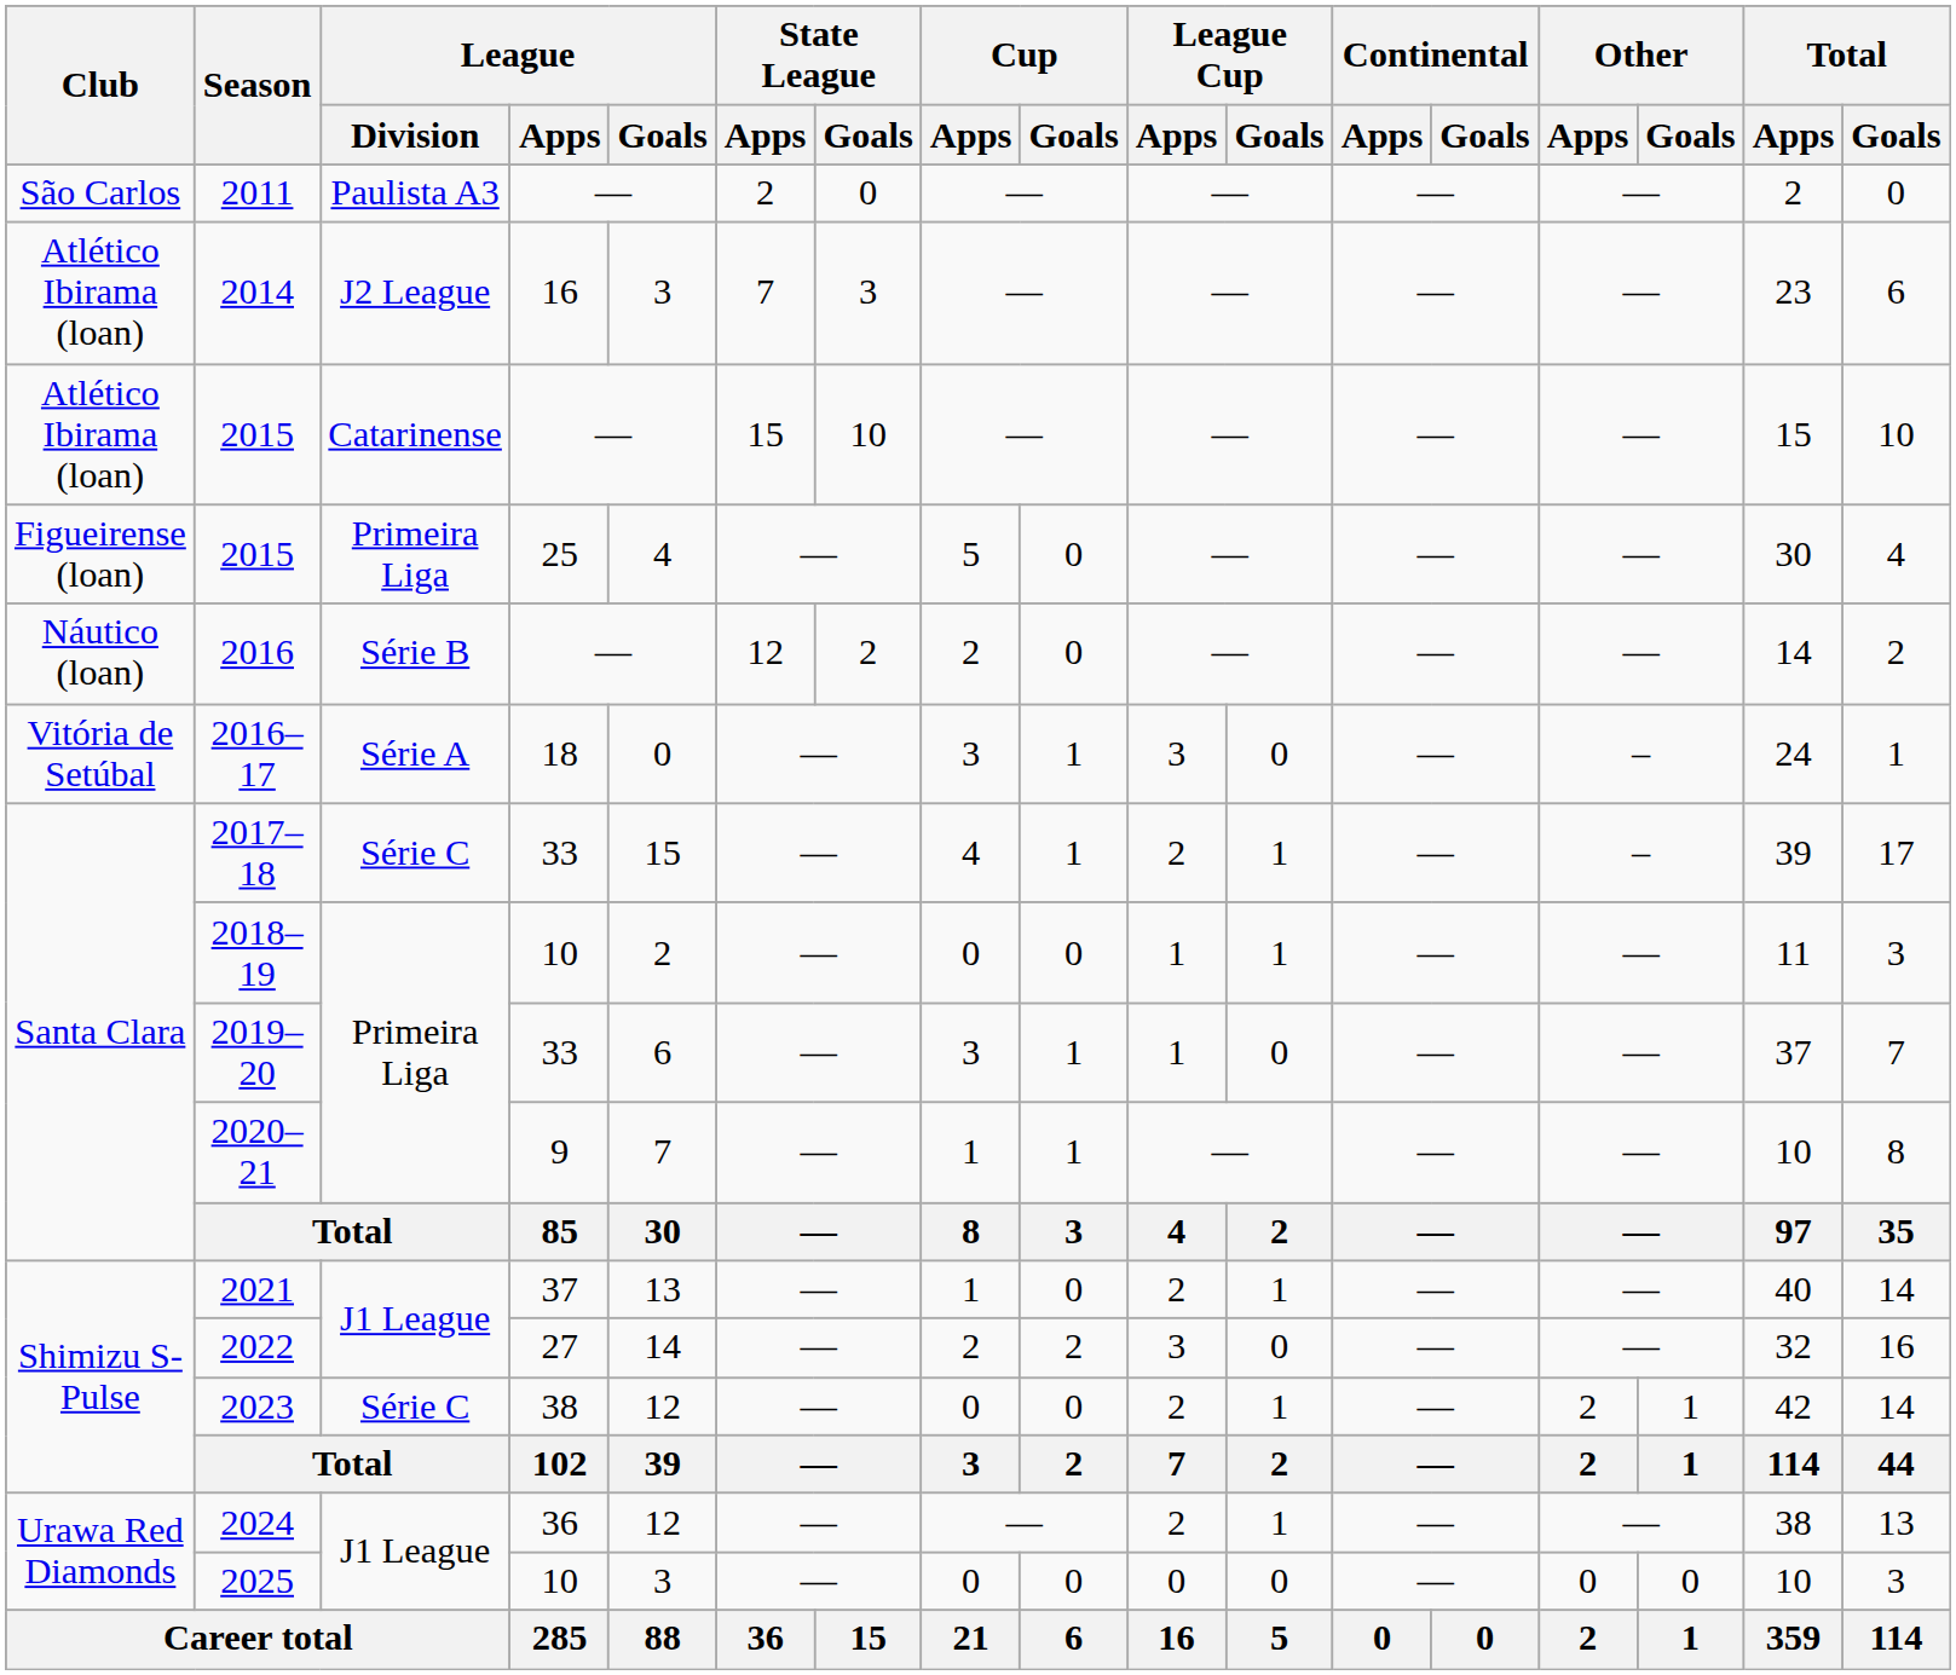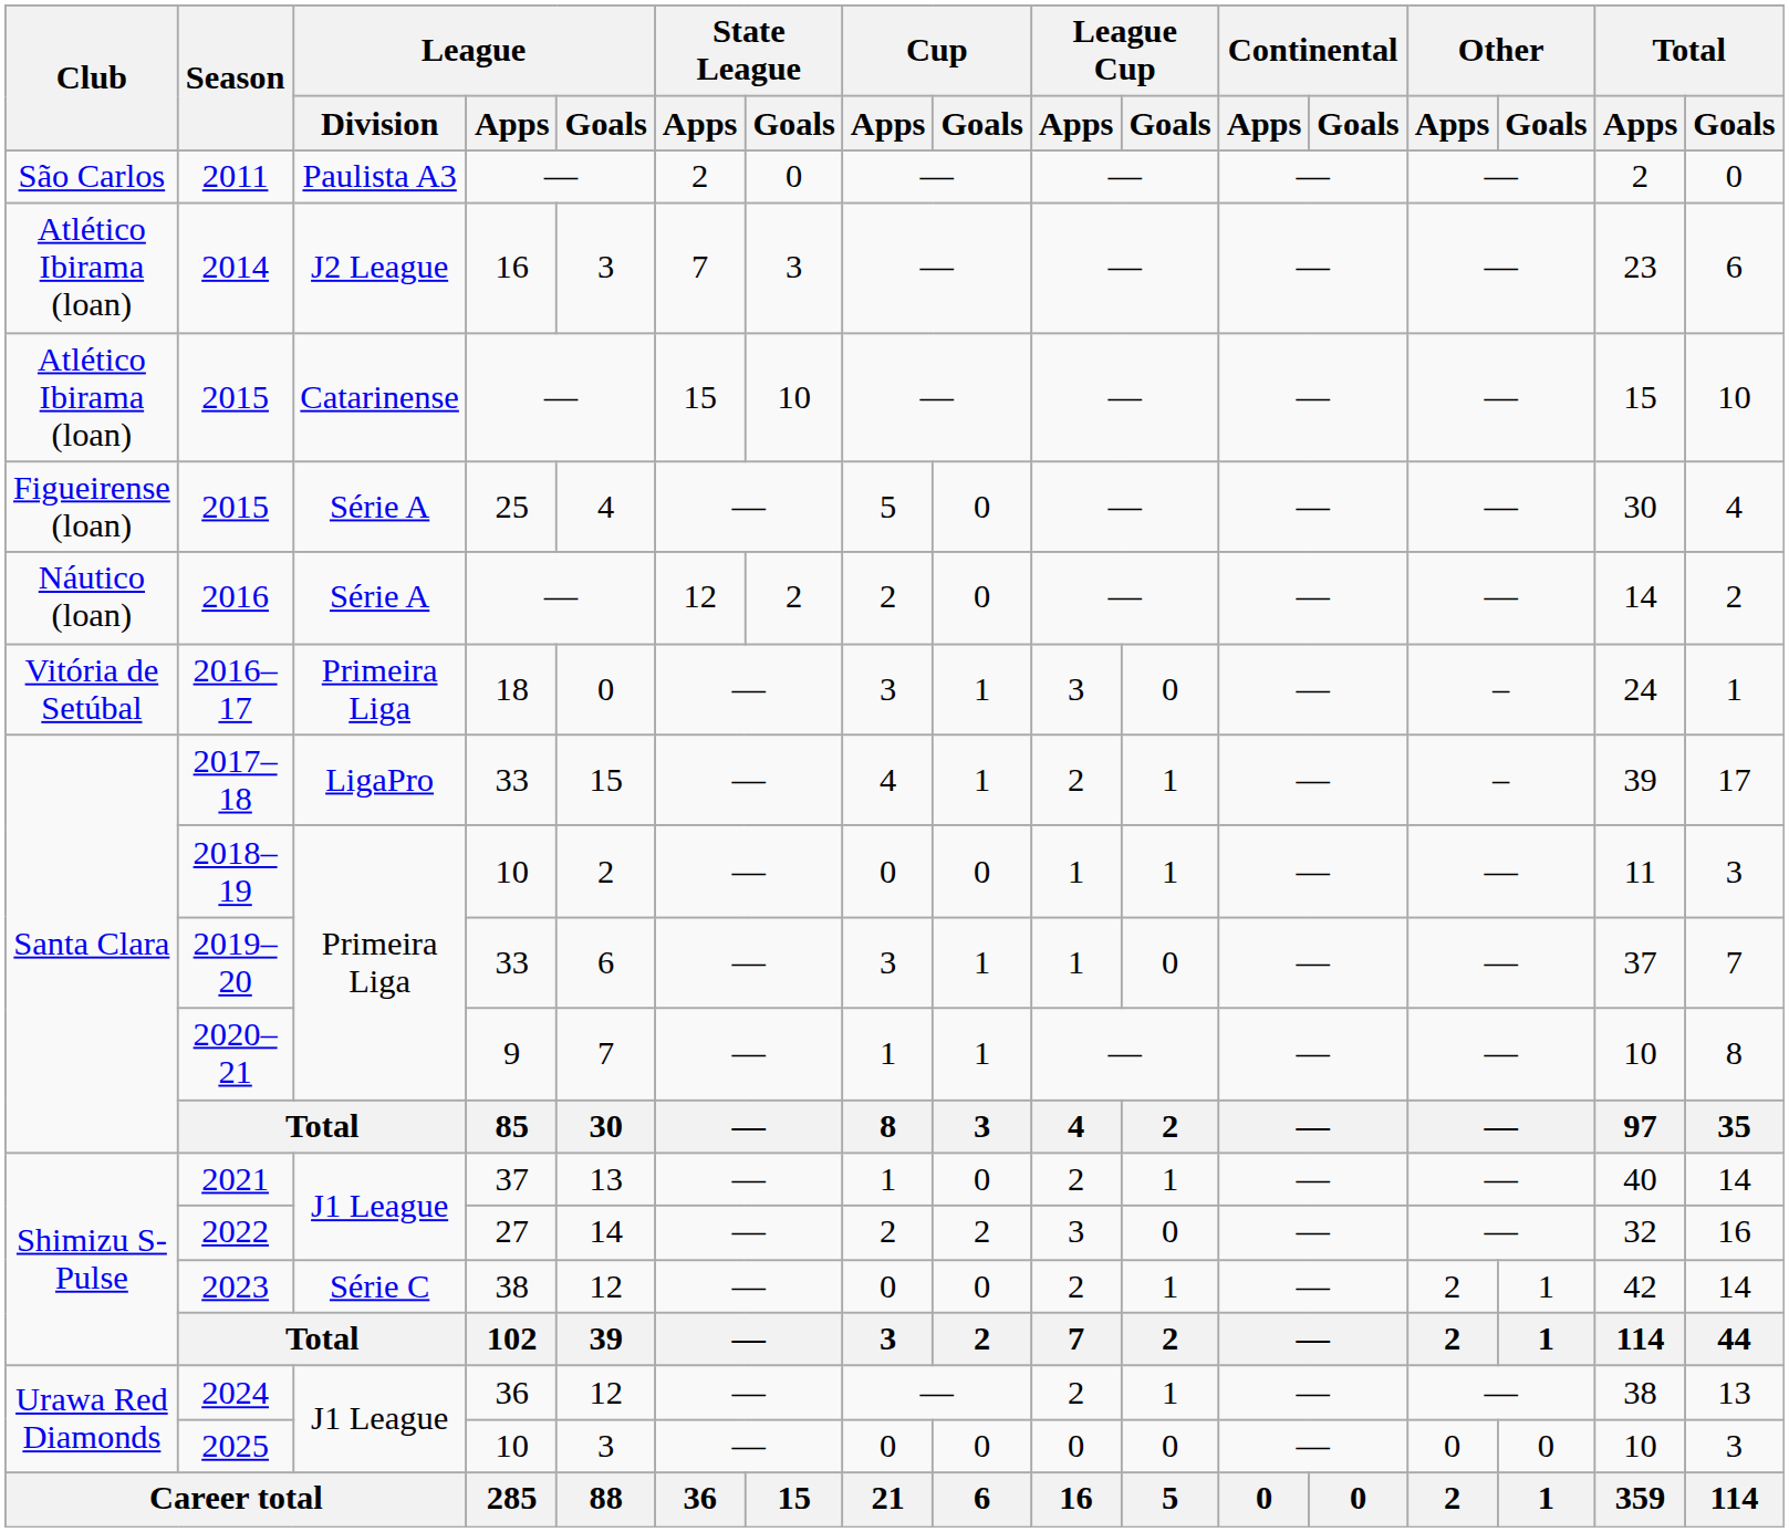 <table class="wikitable" style="text-align: center">
 <tr>
 <th rowspan="2">Club</th>
 <th rowspan="2">Season</th>
 <th colspan="3">League</th>
 <th colspan="2">State League</th>
 <th colspan="2">Cup</th>
 <th colspan="2">League Cup</th>
 <th colspan="2">Continental</th>
 <th colspan="2">Other</th>
 <th colspan="2">Total</th>
 </tr>
 <tr>
 <th>Division</th>
 <th>Apps</th>
 <th>Goals</th>
 <th>Apps</th>
 <th>Goals</th>
 <th>Apps</th>
 <th>Goals</th>
 <th>Apps</th>
 <th>Goals</th>
 <th>Apps</th>
 <th>Goals</th>
 <th>Apps</th>
 <th>Goals</th>
 <th>Apps</th>
 <th>Goals</th>
 </tr>
 <tr>
 <td><a href='#'>São Carlos</a></td>
 <td><a href='#'>2011</a></td>
 <td><a href='#'>Paulista A3</a></td>
 <td colspan="2">—</td>
 <td>2</td>
 <td>0</td>
 <td colspan="2">—</td>
 <td colspan="2">—</td>
 <td colspan="2">—</td>
 <td colspan="2">—</td>
 <td>2</td>
 <td>0</td>
 </tr>
 <tr>
 <td><a href='#'>Atlético Ibirama</a> (loan)</td>
 <td><a href='#'>2014</a></td>
 <td><a href='#'>J2 League</a></td>
 <td>16</td>
 <td>3</td>
 <td>7</td>
 <td>3</td>
 <td colspan="2">—</td>
 <td colspan="2">—</td>
 <td colspan="2">—</td>
 <td colspan="2">—</td>
 <td>23</td>
 <td>6</td>
 </tr>
 <tr>
 <td><a href='#'>Atlético Ibirama</a> (loan)</td>
 <td><a href='#'>2015</a></td>
 <td><a href='#'>Catarinense</a></td>
 <td colspan="2">—</td>
 <td>15</td>
 <td>10</td>
 <td colspan="2">—</td>
 <td colspan="2">—</td>
 <td colspan="2">—</td>
 <td colspan="2">—</td>
 <td>15</td>
 <td>10</td>
 </tr>
 <tr>
 <td><a href='#'>Figueirense</a> (loan)</td>
 <td><a href='#'>2015</a></td>
-<td><a href='#'>Primeira Liga</a></td>
+<td><a href='#'>Série A</a></td>
 <td>25</td>
 <td>4</td>
 <td colspan="2">—</td>
 <td>5</td>
 <td>0</td>
 <td colspan="2">—</td>
 <td colspan="2">—</td>
 <td colspan="2">—</td>
 <td>30</td>
 <td>4</td>
 </tr>
 <tr>
 <td><a href='#'>Náutico</a> (loan)</td>
 <td><a href='#'>2016</a></td>
-<td><a href='#'>Série B</a></td>
+<td><a href='#'>Série A</a></td>
 <td colspan="2">—</td>
 <td>12</td>
 <td>2</td>
 <td>2</td>
 <td>0</td>
 <td colspan="2">—</td>
 <td colspan="2">—</td>
 <td colspan="2">—</td>
 <td>14</td>
 <td>2</td>
 </tr>
 <tr>
 <td><a href='#'>Vitória de Setúbal</a></td>
 <td><a href='#'>2016–17</a></td>
-<td><a href='#'>Série A</a></td>
+<td><a href='#'>Primeira Liga</a></td>
 <td>18</td>
 <td>0</td>
 <td colspan="2">—</td>
 <td>3</td>
 <td>1</td>
 <td>3</td>
 <td>0</td>
 <td colspan="2">—</td>
 <td colspan="2">–</td>
 <td>24</td>
 <td>1</td>
 </tr>
 <tr>
 <td rowspan="5"><a href='#'>Santa Clara</a></td>
 <td><a href='#'>2017–18</a></td>
-<td><a href='#'>Série C</a></td>
+<td><a href='#'>LigaPro</a></td>
 <td>33</td>
 <td>15</td>
 <td colspan="2">—</td>
 <td>4</td>
 <td>1</td>
 <td>2</td>
 <td>1</td>
 <td colspan="2">—</td>
 <td colspan="2">–</td>
 <td>39</td>
 <td>17</td>
 </tr>
 <tr>
 <td><a href='#'>2018–19</a></td>
 <td rowspan="3">Primeira Liga</td>
 <td>10</td>
 <td>2</td>
 <td colspan="2">—</td>
 <td>0</td>
 <td>0</td>
 <td>1</td>
 <td>1</td>
 <td colspan="2">—</td>
 <td colspan="2">—</td>
 <td>11</td>
 <td>3</td>
 </tr>
 <tr>
 <td><a href='#'>2019–20</a></td>
 <td>33</td>
 <td>6</td>
 <td colspan="2">—</td>
 <td>3</td>
 <td>1</td>
 <td>1</td>
 <td>0</td>
 <td colspan="2">—</td>
 <td colspan="2">—</td>
 <td>37</td>
 <td>7</td>
 </tr>
 <tr>
 <td><a href='#'>2020–21</a></td>
 <td>9</td>
 <td>7</td>
 <td colspan="2">—</td>
 <td>1</td>
 <td>1</td>
 <td colspan="2">—</td>
 <td colspan="2">—</td>
 <td colspan="2">—</td>
 <td>10</td>
 <td>8</td>
 </tr>
 <tr>
 <th colspan="2"><strong>Total</strong></th>
 <th>85</th>
 <th>30</th>
 <th colspan="2">—</th>
 <th>8</th>
 <th>3</th>
 <th>4</th>
 <th>2</th>
 <th colspan="2">—</th>
 <th colspan="2">—</th>
 <th>97</th>
 <th>35</th>
 </tr>
 <tr>
 <td rowspan="4"><a href='#'>Shimizu S-Pulse</a></td>
 <td><a href='#'>2021</a></td>
 <td rowspan="2"><a href='#'>J1 League</a></td>
 <td>37</td>
 <td>13</td>
 <td colspan="2">—</td>
 <td>1</td>
 <td>0</td>
 <td>2</td>
 <td>1</td>
 <td colspan="2">—</td>
 <td colspan="2">—</td>
 <td>40</td>
 <td>14</td>
 </tr>
 <tr>
 <td><a href='#'>2022</a></td>
 <td>27</td>
 <td>14</td>
 <td colspan="2">—</td>
 <td>2</td>
 <td>2</td>
 <td>3</td>
 <td>0</td>
 <td colspan="2">—</td>
 <td colspan="2">—</td>
 <td>32</td>
 <td>16</td>
 </tr>
 <tr>
 <td><a href='#'>2023</a></td>
 <td><a href='#'>Série C</a></td>
 <td>38</td>
 <td>12</td>
 <td colspan="2">—</td>
 <td>0</td>
 <td>0</td>
 <td>2</td>
 <td>1</td>
 <td colspan="2">—</td>
 <td>2</td>
 <td>1</td>
 <td>42</td>
 <td>14</td>
 </tr>
 <tr>
 <th colspan="2"><strong>Total</strong></th>
 <th>102</th>
 <th>39</th>
 <th colspan="2">—</th>
 <th>3</th>
 <th>2</th>
 <th>7</th>
 <th>2</th>
 <th colspan="2">—</th>
 <th>2</th>
 <th>1</th>
 <th>114</th>
 <th>44</th>
 </tr>
 <tr>
 <td rowspan="2"><a href='#'>Urawa Red Diamonds</a></td>
 <td><a href='#'>2024</a></td>
 <td rowspan="2">J1 League</td>
 <td>36</td>
 <td>12</td>
 <td colspan="2">—</td>
 <td colspan="2">—</td>
 <td>2</td>
 <td>1</td>
 <td colspan="2">—</td>
 <td colspan="2">—</td>
 <td>38</td>
 <td>13</td>
 </tr>
 <tr>
 <td><a href='#'>2025</a></td>
 <td>10</td>
 <td>3</td>
 <td colspan="2">—</td>
 <td>0</td>
 <td>0</td>
 <td>0</td>
 <td>0</td>
 <td colspan="2">—</td>
 <td>0</td>
 <td>0</td>
 <td>10</td>
 <td>3</td>
 </tr>
 <tr>
 <th colspan="3"><strong>Career total</strong></th>
 <th>285</th>
 <th>88</th>
 <th>36</th>
 <th>15</th>
 <th>21</th>
 <th>6</th>
 <th>16</th>
 <th>5</th>
 <th>0</th>
 <th>0</th>
 <th>2</th>
 <th>1</th>
 <th>359</th>
 <th>114</th>
 </tr>
 </table>
